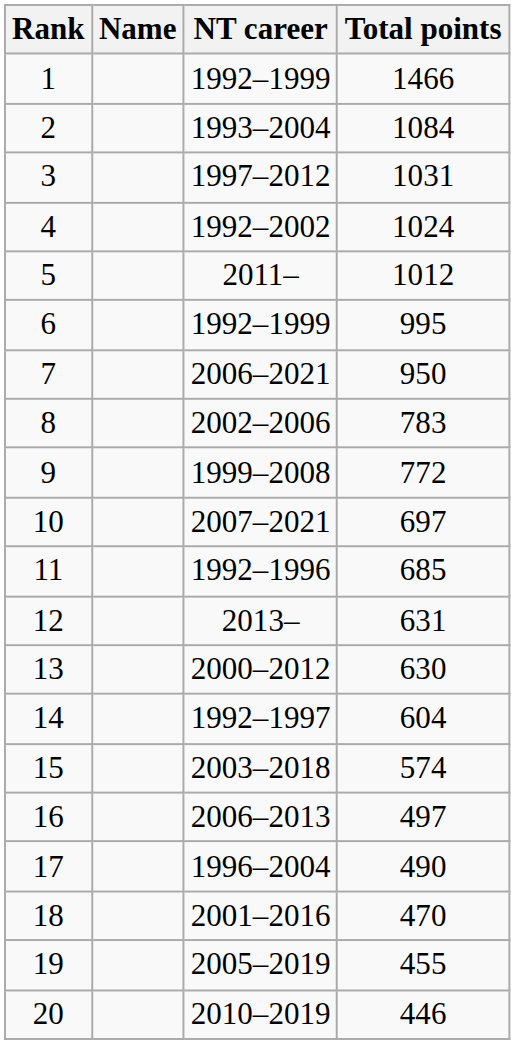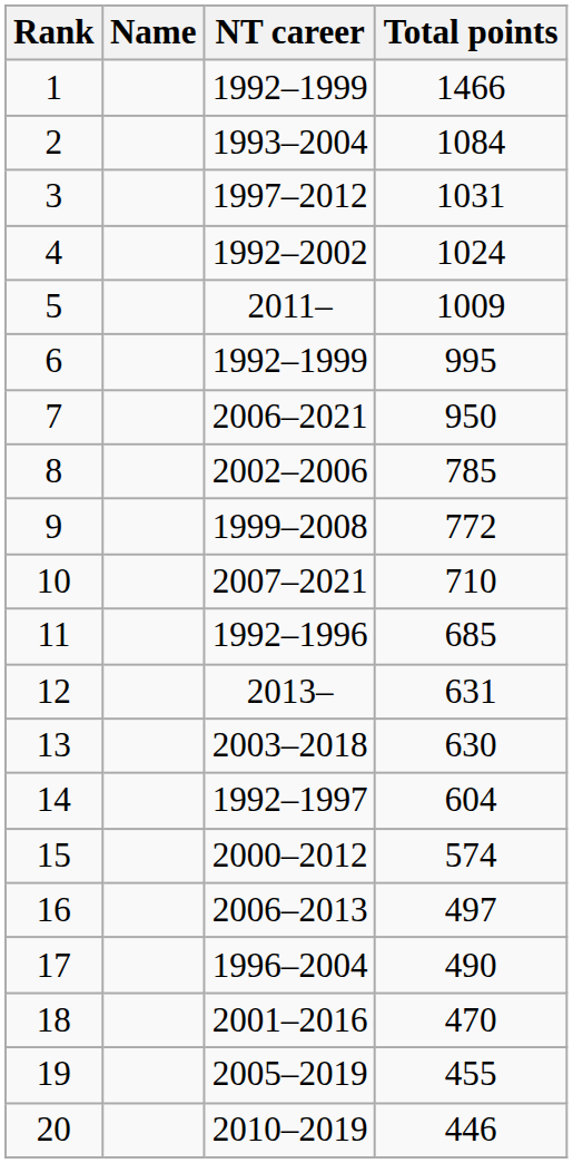 <table class="wikitable sortable" style="text-align: center;">
 <tr>
 <th>Rank</th>
 <th>Name</th>
 <th class="unsortable">NT career</th>
 <th>Total points</th>
 </tr>
 <tr>
 <td>1</td>
 <td style="text-align: left;"></td>
 <td>1992–1999</td>
 <td>1466</td>
 </tr>
 <tr>
 <td>2</td>
 <td style="text-align: left;"></td>
 <td>1993–2004</td>
 <td>1084</td>
 </tr>
 <tr>
 <td>3</td>
 <td style="text-align: left;"></td>
 <td>1997–2012</td>
 <td>1031</td>
 </tr>
 <tr>
 <td>4</td>
 <td style="text-align: left;"></td>
 <td>1992–2002</td>
 <td>1024</td>
 </tr>
 <tr>
 <td>5</td>
 <td style="text-align:left;"><strong></strong></td>
 <td>2011–</td>
-<td>1012</td>
+<td>1009</td>
 </tr>
 <tr>
 <td>6</td>
 <td style="text-align: left;"></td>
 <td>1992–1999</td>
 <td>995</td>
 </tr>
 <tr>
 <td>7</td>
 <td style="text-align: left;"></td>
 <td>2006–2021</td>
 <td>950</td>
 </tr>
 <tr>
 <td>8</td>
 <td style="text-align: left;"></td>
 <td>2002–2006</td>
-<td>783</td>
+<td>785</td>
 </tr>
 <tr>
 <td>9</td>
 <td style="text-align: left;"></td>
 <td>1999–2008</td>
 <td>772</td>
 </tr>
 <tr>
 <td>10</td>
 <td style="text-align: left;"></td>
 <td>2007–2021</td>
-<td>697</td>
+<td>710</td>
 </tr>
 <tr>
 <td>11</td>
 <td style="text-align: left;"></td>
 <td>1992–1996</td>
 <td>685</td>
 </tr>
 <tr>
 <td>12</td>
 <td style="text-align: left;"><strong></strong></td>
 <td>2013–</td>
 <td>631</td>
 </tr>
 <tr>
 <td>13</td>
 <td style="text-align: left;"></td>
-<td>2000–2012</td>
+<td>2003–2018</td>
 <td>630</td>
 </tr>
 <tr>
 <td>14</td>
 <td style="text-align: left;"></td>
 <td>1992–1997</td>
 <td>604</td>
 </tr>
 <tr>
 <td>15</td>
 <td style="text-align:left;"></td>
-<td>2003–2018</td>
+<td>2000–2012</td>
 <td>574</td>
 </tr>
 <tr>
 <td>16</td>
 <td style="text-align: left;"></td>
 <td>2006–2013</td>
 <td>497</td>
 </tr>
 <tr>
 <td>17</td>
 <td style="text-align: left;"></td>
 <td>1996–2004</td>
 <td>490</td>
 </tr>
 <tr>
 <td>18</td>
 <td style="text-align:left;"></td>
 <td>2001–2016</td>
 <td>470</td>
 </tr>
 <tr>
 <td>19</td>
 <td style="text-align: left;"></td>
 <td>2005–2019</td>
 <td>455</td>
 </tr>
 <tr>
 <td>20</td>
 <td style="text-align: left;"></td>
 <td>2010–2019</td>
 <td>446</td>
 </tr>
 </table>
